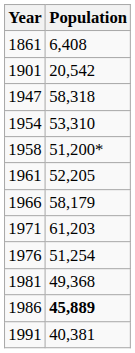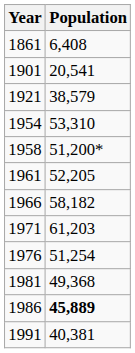 <table class="wikitable">
 <tr>
 <th>Year</th>
 <th>Population</th>
 </tr>
 <tr>
 <td>1861</td>
 <td>6,408</td>
 </tr>
 <tr>
 <td>1901</td>
-<td>20,542</td>
+<td>20,541</td>
 </tr>
 <tr>
-<td>1947</td>
-<td>58,318</td>
+<td>1921</td>
+<td>38,579</td>
 </tr>
 <tr>
 <td>1954</td>
 <td>53,310</td>
 </tr>
 <tr>
 <td>1958</td>
 <td>51,200*</td>
 </tr>
 <tr>
 <td>1961</td>
 <td>52,205</td>
 </tr>
 <tr>
 <td>1966</td>
-<td>58,179</td>
+<td>58,182</td>
 </tr>
 <tr>
 <td>1971</td>
 <td>61,203</td>
 </tr>
 <tr>
 <td>1976</td>
 <td>51,254</td>
 </tr>
 <tr>
 <td>1981</td>
 <td>49,368</td>
 </tr>
 <tr>
 <td>1986</td>
 <td><strong>45,889</strong></td>
 </tr>
 <tr>
 <td>1991</td>
 <td>40,381</td>
 </tr>
 </table>
